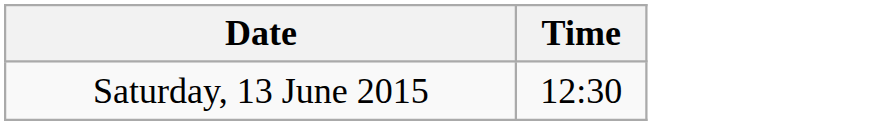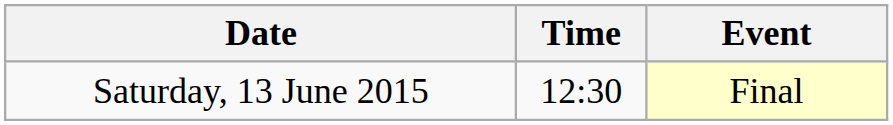 <table class = "wikitable" style="text-align:center;">
 <tr>
 <th width=220>Date</th>
 <th width=50>Time</th>
+<th width=100>Event</th>
 </tr>
 <tr>
 <td>Saturday, 13 June 2015</td>
 <td>12:30</td>
+<td bgcolor=ffffcc>Final</td>
 </tr>
 </table>
